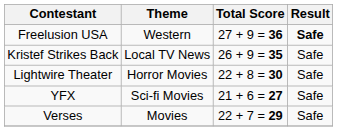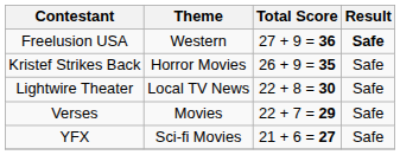 <table class="wikitable sortable" style="text-align:center; margin: 5px;">
 <tr>
 <th>Contestant</th>
 <th>Theme</th>
 <th>Total Score</th>
 <th>Result</th>
 </tr>
 <tr>
 <td>Freelusion USA</td>
 <td>Western</td>
 <td>27 + 9 = <strong>36</strong></td>
 <td><strong>Safe</strong></td>
 </tr>
 <tr>
 <td>Kristef Strikes Back</td>
-<td>Local TV News</td>
+<td>Horror Movies</td>
 <td>26 + 9 = <strong>35</strong></td>
 <td>Safe</td>
 </tr>
 <tr>
 <td>Lightwire Theater</td>
-<td>Horror Movies</td>
+<td>Local TV News</td>
 <td>22 + 8 = <strong>30</strong></td>
+<td>Safe</td>
+</tr>
+<tr>
+<td>Verses</td>
+<td>Movies</td>
+<td>22 + 7 = <strong>29</strong></td>
 <td>Safe</td>
 </tr>
 <tr>
 <td>YFX</td>
 <td>Sci-fi Movies</td>
 <td>21 + 6 = <strong>27</strong></td>
 <td>Safe</td>
 </tr>
 <tr>
-<td>Verses</td>
-<td>Movies</td>
-<td>22 + 7 = <strong>29</strong></td>
-<td>Safe</td>
-</tr>
-<tr>
 </tr>
 </table>
